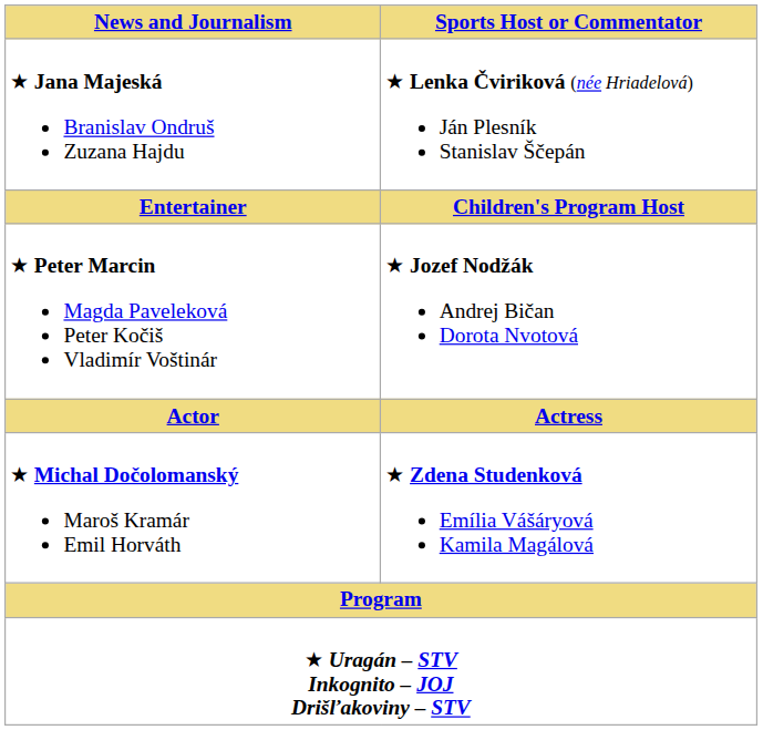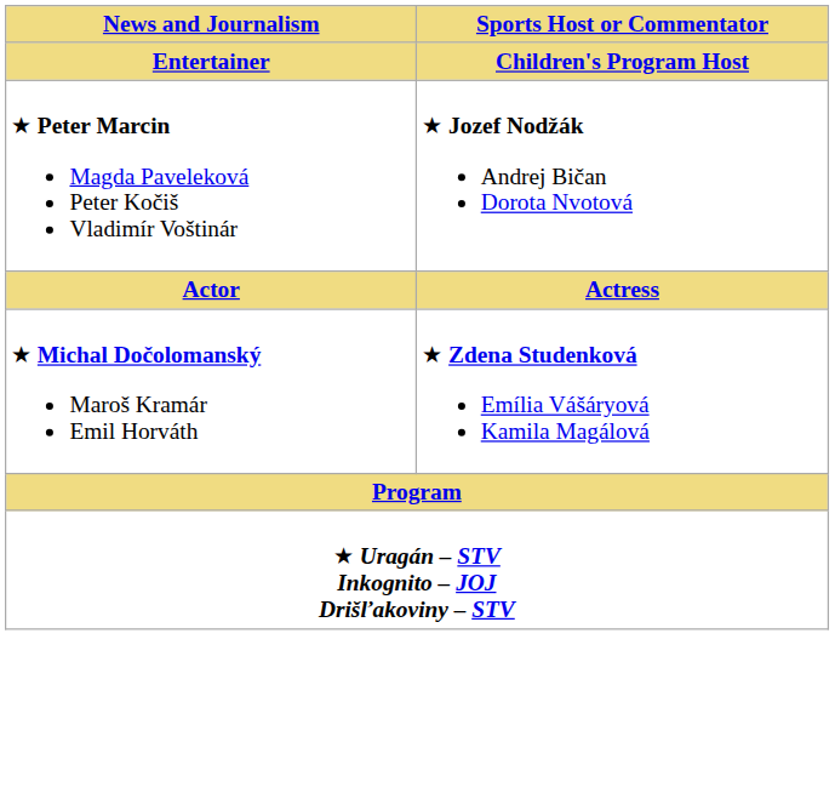 <table class=wikitable style="background:white">
 <tr>
 <th style=background:#F0DC82 width=273><a href='#'>News and Journalism</a></th>
 <th style=background:#F0DC82 width=273><a href='#'>Sports Host or Commentator</a></th>
-</tr>
-<tr>
-<td scope=row valign=top><br>★ <strong>Jana Majeská</strong><ul><li><a href='#'>Branislav Ondruš</a></li><li>Zuzana Hajdu</li></ul></td>
-<td scope=row valign=top><br>★ <strong>Lenka Čviriková</strong> <small>(<em><a href='#'>née</a> Hriadelová</em>)</small><ul><li>Ján Plesník</li><li>Stanislav Ščepán</li></ul></td>
 </tr>
 <tr>
 <th style=background:#F0DC82 width=273><a href='#'>Entertainer</a></th>
 <th style=background:#F0DC82 width=273><a href='#'>Children's Program Host</a></th>
 </tr>
 <tr>
 <td scope=row valign=top><br>★ <strong>Peter Marcin</strong><ul><li><a href='#'>Magda Paveleková</a></li><li>Peter Kočiš</li><li>Vladimír Voštinár</li></ul></td>
 <td scope=row valign=top><br>★ <strong>Jozef Nodžák</strong><ul><li>Andrej Bičan</li><li><a href='#'>Dorota Nvotová</a></li></ul></td>
 </tr>
 <tr>
 <th style=background:#F0DC82 width=273><a href='#'>Actor</a></th>
 <th style=background:#F0DC82 width=273><a href='#'>Actress</a></th>
 </tr>
 <tr>
 <td scope=row valign=top><br>★ <strong><a href='#'>Michal Dočolomanský</a></strong><ul><li>Maroš Kramár</li><li>Emil Horváth</li></ul></td>
 <td scope=row valign=top><br>★ <strong><a href='#'>Zdena Studenková</a></strong><ul><li><a href='#'>Emília Vášáryová</a></li><li><a href='#'>Kamila Magálová</a></li></ul></td>
 </tr>
 <tr>
 <th colspan=2 style=background:#F0DC82 width=546><a href='#'>Program</a></th>
 </tr>
 <tr>
 <td colspan=2 align=center scope=row valign=top><br>★ <strong><em>Uragán<em> – <a href='#'>STV</a><strong> <br></em>Inkognito<em> – <a href='#'>JOJ</a> <br></em>Drišľakoviny<em> – <a href='#'>STV</a></td>
 </tr>
 </table>
